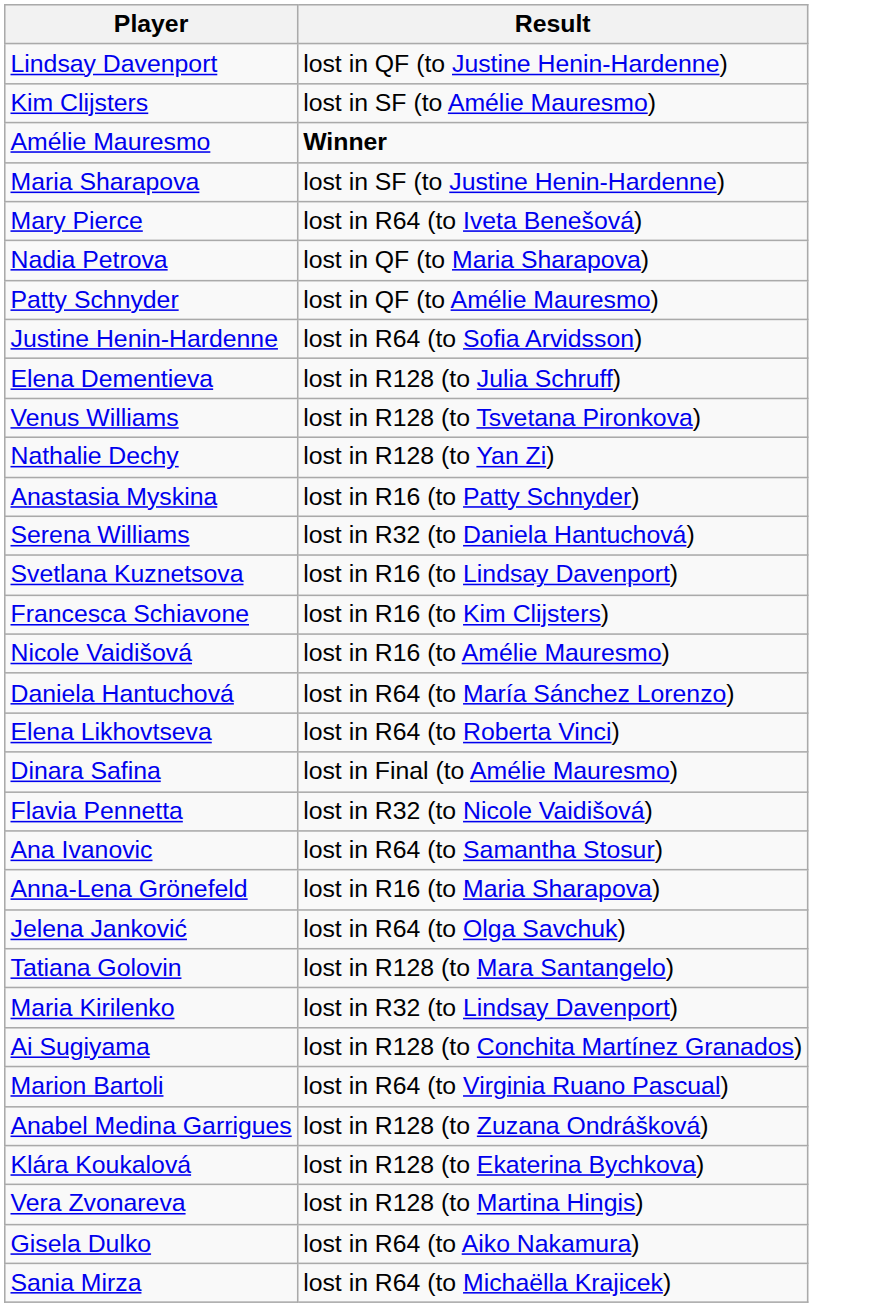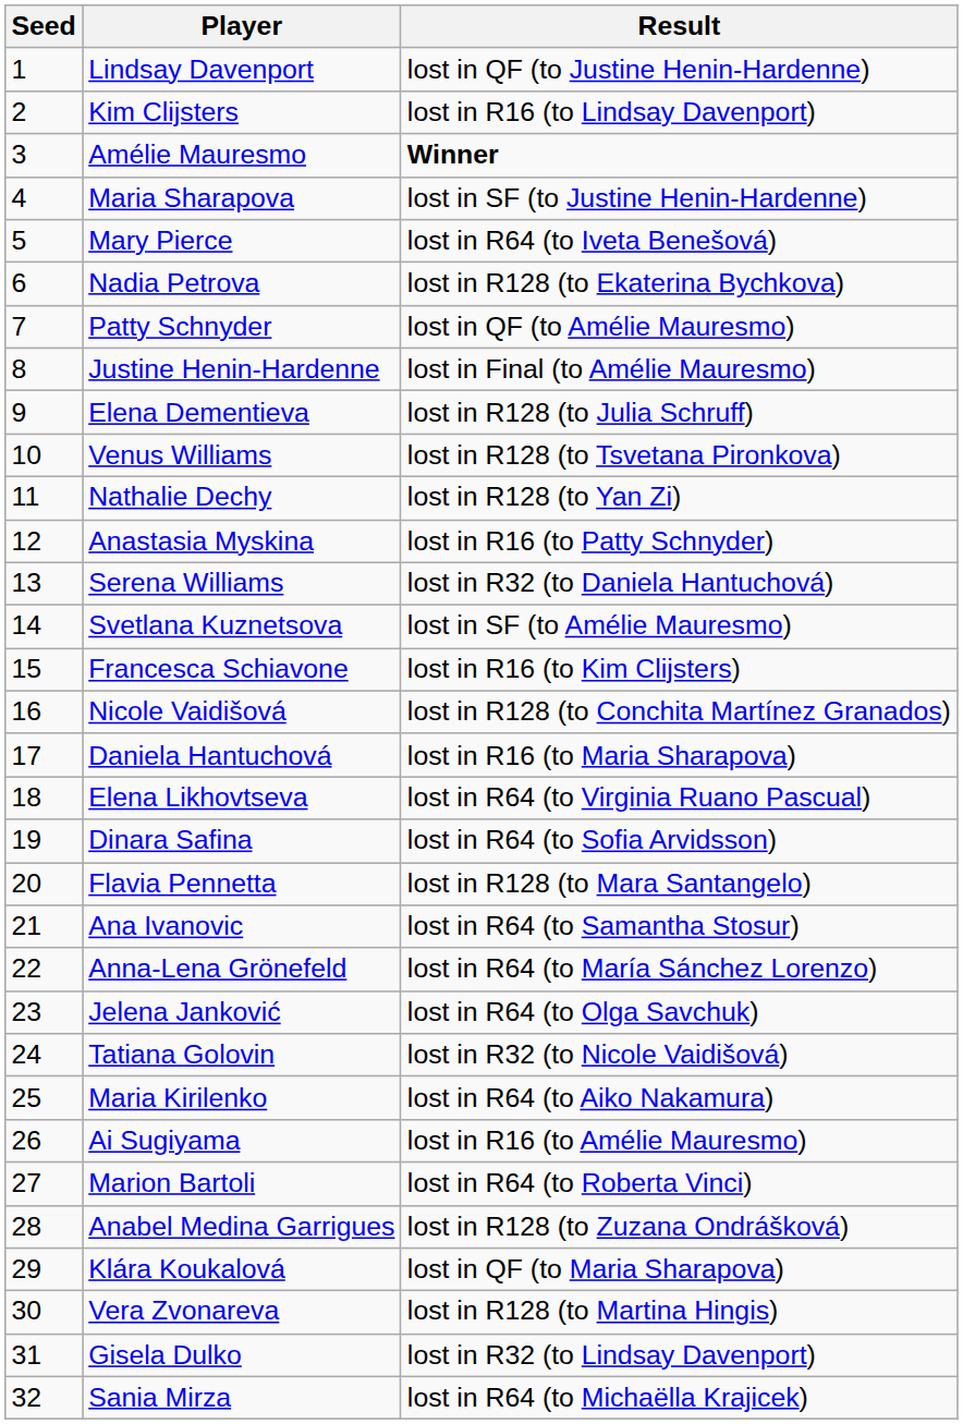 <table class="wikitable">
 <tr>
+<th>Seed</th>
 <th>Player</th>
 <th>Result</th>
 </tr>
 <tr>
+<td>1</td>
 <td> <a href='#'>Lindsay Davenport</a></td>
 <td>lost in QF (to <a href='#'>Justine Henin-Hardenne</a>)</td>
 </tr>
 <tr>
+<td>2</td>
 <td> <a href='#'>Kim Clijsters</a></td>
-<td>lost in SF (to <a href='#'>Amélie Mauresmo</a>)</td>
+<td>lost in R16 (to <a href='#'>Lindsay Davenport</a>)</td>
 </tr>
 <tr>
+<td>3</td>
 <td> <a href='#'>Amélie Mauresmo</a></td>
 <td><strong>Winner</strong></td>
 </tr>
 <tr>
+<td>4</td>
 <td> <a href='#'>Maria Sharapova</a></td>
 <td>lost in SF (to <a href='#'>Justine Henin-Hardenne</a>)</td>
 </tr>
 <tr>
+<td>5</td>
 <td> <a href='#'>Mary Pierce</a></td>
 <td>lost in R64 (to <a href='#'>Iveta Benešová</a>)</td>
 </tr>
 <tr>
+<td>6</td>
 <td> <a href='#'>Nadia Petrova</a></td>
-<td>lost in QF (to <a href='#'>Maria Sharapova</a>)</td>
+<td>lost in R128 (to <a href='#'>Ekaterina Bychkova</a>)</td>
 </tr>
 <tr>
+<td>7</td>
 <td> <a href='#'>Patty Schnyder</a></td>
 <td>lost in QF (to <a href='#'>Amélie Mauresmo</a>)</td>
 </tr>
 <tr>
+<td>8</td>
 <td> <a href='#'>Justine Henin-Hardenne</a></td>
-<td>lost in R64 (to <a href='#'>Sofia Arvidsson</a>)</td>
+<td>lost in Final (to <a href='#'>Amélie Mauresmo</a>)</td>
 </tr>
 <tr>
+<td>9</td>
 <td> <a href='#'>Elena Dementieva</a></td>
 <td>lost in R128 (to <a href='#'>Julia Schruff</a>)</td>
 </tr>
 <tr>
+<td>10</td>
 <td> <a href='#'>Venus Williams</a></td>
 <td>lost in R128 (to <a href='#'>Tsvetana Pironkova</a>)</td>
 </tr>
 <tr>
+<td>11</td>
 <td> <a href='#'>Nathalie Dechy</a></td>
 <td>lost in R128 (to <a href='#'>Yan Zi</a>)</td>
 </tr>
 <tr>
+<td>12</td>
 <td> <a href='#'>Anastasia Myskina</a></td>
 <td>lost in R16 (to <a href='#'>Patty Schnyder</a>)</td>
 </tr>
 <tr>
+<td>13</td>
 <td> <a href='#'>Serena Williams</a></td>
 <td>lost in R32 (to <a href='#'>Daniela Hantuchová</a>)</td>
 </tr>
 <tr>
+<td>14</td>
 <td> <a href='#'>Svetlana Kuznetsova</a></td>
-<td>lost in R16 (to <a href='#'>Lindsay Davenport</a>)</td>
+<td>lost in SF (to <a href='#'>Amélie Mauresmo</a>)</td>
 </tr>
 <tr>
+<td>15</td>
 <td> <a href='#'>Francesca Schiavone</a></td>
 <td>lost in R16 (to <a href='#'>Kim Clijsters</a>)</td>
 </tr>
 <tr>
+<td>16</td>
 <td> <a href='#'>Nicole Vaidišová</a></td>
-<td>lost in R16 (to <a href='#'>Amélie Mauresmo</a>)</td>
+<td>lost in R128 (to <a href='#'>Conchita Martínez Granados</a>)</td>
 </tr>
 <tr>
+<td>17</td>
 <td> <a href='#'>Daniela Hantuchová</a></td>
-<td>lost in R64 (to <a href='#'>María Sánchez Lorenzo</a>)</td>
+<td>lost in R16 (to <a href='#'>Maria Sharapova</a>)</td>
 </tr>
 <tr>
+<td>18</td>
 <td> <a href='#'>Elena Likhovtseva</a></td>
-<td>lost in R64 (to <a href='#'>Roberta Vinci</a>)</td>
+<td>lost in R64 (to <a href='#'>Virginia Ruano Pascual</a>)</td>
 </tr>
 <tr>
+<td>19</td>
 <td> <a href='#'>Dinara Safina</a></td>
-<td>lost in Final (to <a href='#'>Amélie Mauresmo</a>)</td>
+<td>lost in R64 (to <a href='#'>Sofia Arvidsson</a>)</td>
 </tr>
 <tr>
+<td>20</td>
 <td> <a href='#'>Flavia Pennetta</a></td>
-<td>lost in R32 (to <a href='#'>Nicole Vaidišová</a>)</td>
+<td>lost in R128 (to <a href='#'>Mara Santangelo</a>)</td>
 </tr>
 <tr>
+<td>21</td>
 <td> <a href='#'>Ana Ivanovic</a></td>
 <td>lost in R64 (to <a href='#'>Samantha Stosur</a>)</td>
 </tr>
 <tr>
+<td>22</td>
 <td> <a href='#'>Anna-Lena Grönefeld</a></td>
-<td>lost in R16 (to <a href='#'>Maria Sharapova</a>)</td>
+<td>lost in R64 (to <a href='#'>María Sánchez Lorenzo</a>)</td>
 </tr>
 <tr>
+<td>23</td>
 <td> <a href='#'>Jelena Janković</a></td>
 <td>lost in R64 (to <a href='#'>Olga Savchuk</a>)</td>
 </tr>
 <tr>
+<td>24</td>
 <td> <a href='#'>Tatiana Golovin</a></td>
-<td>lost in R128 (to <a href='#'>Mara Santangelo</a>)</td>
+<td>lost in R32 (to <a href='#'>Nicole Vaidišová</a>)</td>
 </tr>
 <tr>
+<td>25</td>
 <td> <a href='#'>Maria Kirilenko</a></td>
-<td>lost in R32 (to <a href='#'>Lindsay Davenport</a>)</td>
+<td>lost in R64 (to <a href='#'>Aiko Nakamura</a>)</td>
 </tr>
 <tr>
+<td>26</td>
 <td> <a href='#'>Ai Sugiyama</a></td>
-<td>lost in R128 (to <a href='#'>Conchita Martínez Granados</a>)</td>
+<td>lost in R16 (to <a href='#'>Amélie Mauresmo</a>)</td>
 </tr>
 <tr>
+<td>27</td>
 <td> <a href='#'>Marion Bartoli</a></td>
-<td>lost in R64 (to <a href='#'>Virginia Ruano Pascual</a>)</td>
+<td>lost in R64 (to <a href='#'>Roberta Vinci</a>)</td>
 </tr>
 <tr>
+<td>28</td>
 <td> <a href='#'>Anabel Medina Garrigues</a></td>
 <td>lost in R128 (to <a href='#'>Zuzana Ondrášková</a>)</td>
 </tr>
 <tr>
+<td>29</td>
 <td> <a href='#'>Klára Koukalová</a></td>
-<td>lost in R128 (to <a href='#'>Ekaterina Bychkova</a>)</td>
+<td>lost in QF (to <a href='#'>Maria Sharapova</a>)</td>
 </tr>
 <tr>
+<td>30</td>
 <td> <a href='#'>Vera Zvonareva</a></td>
 <td>lost in R128 (to <a href='#'>Martina Hingis</a>)</td>
 </tr>
 <tr>
+<td>31</td>
 <td> <a href='#'>Gisela Dulko</a></td>
-<td>lost in R64 (to <a href='#'>Aiko Nakamura</a>)</td>
+<td>lost in R32 (to <a href='#'>Lindsay Davenport</a>)</td>
 </tr>
 <tr>
+<td>32</td>
 <td> <a href='#'>Sania Mirza</a></td>
 <td>lost in R64 (to <a href='#'>Michaëlla Krajicek</a>)</td>
 </tr>
 </table>
